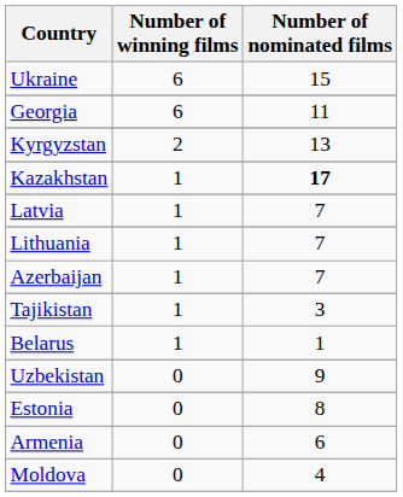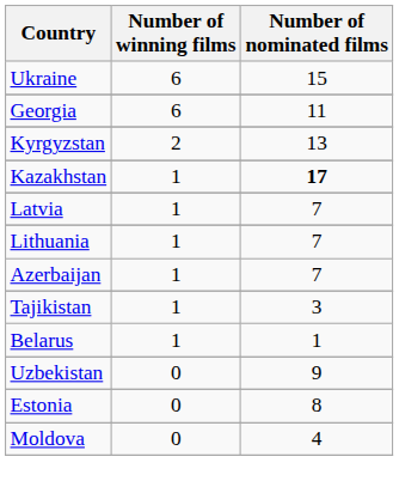 <table class="wikitable sortable" style="text-align:center;">
 <tr>
 <th>Country</th>
 <th>Number of<br>winning films</th>
 <th>Number of<br>nominated films</th>
 </tr>
 <tr>
 <td align="left"> <a href='#'>Ukraine</a></td>
 <td>6</td>
 <td>15</td>
 </tr>
 <tr>
 </tr>
 <tr valign="top">
 <td align="left"> <a href='#'>Georgia</a></td>
 <td>6</td>
 <td>11</td>
 </tr>
 <tr>
 </tr>
 <tr valign="top">
 <td align="left"> <a href='#'>Kyrgyzstan</a></td>
 <td>2</td>
 <td>13</td>
 </tr>
 <tr>
 </tr>
 <tr valign="top">
 <td align="left"> <a href='#'>Kazakhstan</a></td>
 <td>1</td>
 <td><strong>17</strong></td>
 </tr>
 <tr>
 </tr>
 <tr valign="top">
 <td align="left"> <a href='#'>Latvia</a></td>
 <td>1</td>
 <td>7</td>
 </tr>
 <tr>
 </tr>
 <tr valign="top">
 <td align="left"> <a href='#'>Lithuania</a></td>
 <td>1</td>
 <td>7</td>
 </tr>
 <tr valign="top">
 <td align="left"> <a href='#'>Azerbaijan</a></td>
 <td>1</td>
 <td>7</td>
 </tr>
 <tr>
 </tr>
 <tr valign="top">
 <td align="left"> <a href='#'>Tajikistan</a></td>
 <td>1</td>
 <td>3</td>
 </tr>
 <tr valign="top">
 <td align="left"> <a href='#'>Belarus</a></td>
 <td>1</td>
 <td>1</td>
 </tr>
 <tr>
 </tr>
 <tr valign="top">
 <td align="left"> <a href='#'>Uzbekistan</a></td>
 <td>0</td>
 <td>9</td>
 </tr>
 <tr>
 </tr>
 <tr valign="top">
 <td align="left"> <a href='#'>Estonia</a></td>
 <td>0</td>
 <td>8</td>
 </tr>
 <tr>
 </tr>
-<tr valign="top">
-<td align="left"> <a href='#'>Armenia</a></td>
-<td>0</td>
-<td>6</td>
-</tr>
 <tr>
 </tr>
 <tr valign="top">
 <td align="left"> <a href='#'>Moldova</a></td>
 <td>0</td>
 <td>4</td>
 </tr>
 <tr>
 </tr>
 </table>
